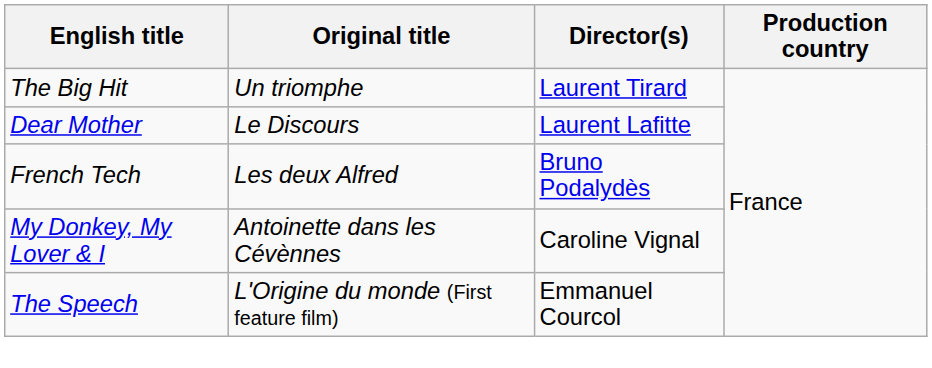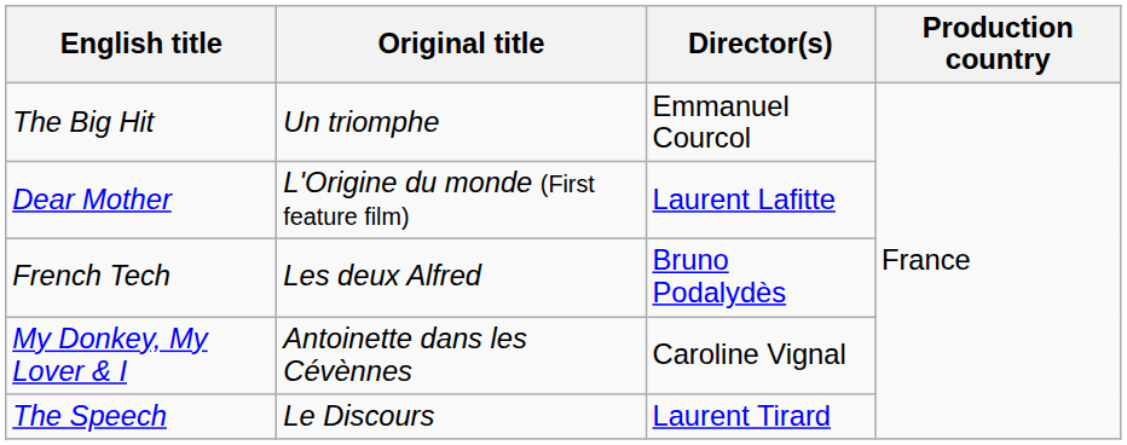 <table class="wikitable" style="width:100%; margin-bottom:4px" cellpadding="5">
 <tr>
 <th scope="col">English title</th>
 <th scope="col">Original title</th>
 <th scope="col">Director(s)</th>
 <th scope="col">Production country</th>
 </tr>
 <tr>
 <td><em>The Big Hit</em></td>
 <td><em>Un triomphe</em></td>
-<td><a href='#'>Laurent Tirard</a></td>
+<td>Emmanuel Courcol</td>
 <td rowspan="5">France</td>
 </tr>
 <tr>
 <td><em><a href='#'>Dear Mother</a></em></td>
-<td><em>Le Discours</em></td>
+<td><em>L'Origine du monde</em> <small>(First feature film)</small></td>
 <td><a href='#'>Laurent Lafitte</a></td>
 </tr>
 <tr>
 <td><em>French Tech</em></td>
 <td><em>Les deux Alfred</em></td>
 <td><a href='#'>Bruno Podalydès</a></td>
 </tr>
 <tr>
 <td><em><a href='#'>My Donkey, My Lover & I</a></em></td>
 <td><em>Antoinette dans les Cévènnes</em></td>
 <td>Caroline Vignal</td>
 </tr>
 <tr>
 <td><em><a href='#'>The Speech</a></em></td>
-<td><em>L'Origine du monde</em> <small>(First feature film)</small></td>
-<td>Emmanuel Courcol</td>
+<td><em>Le Discours</em></td>
+<td><a href='#'>Laurent Tirard</a></td>
 </tr>
 </table>
